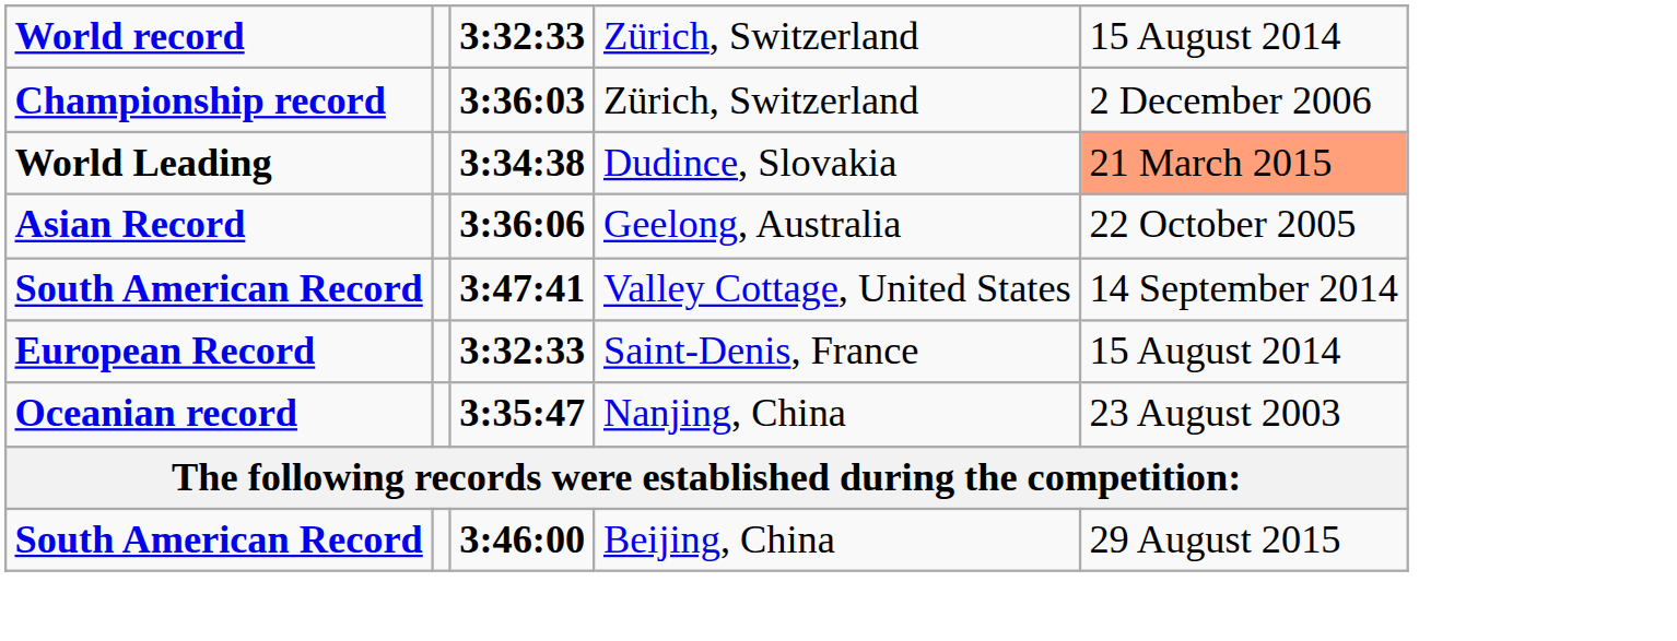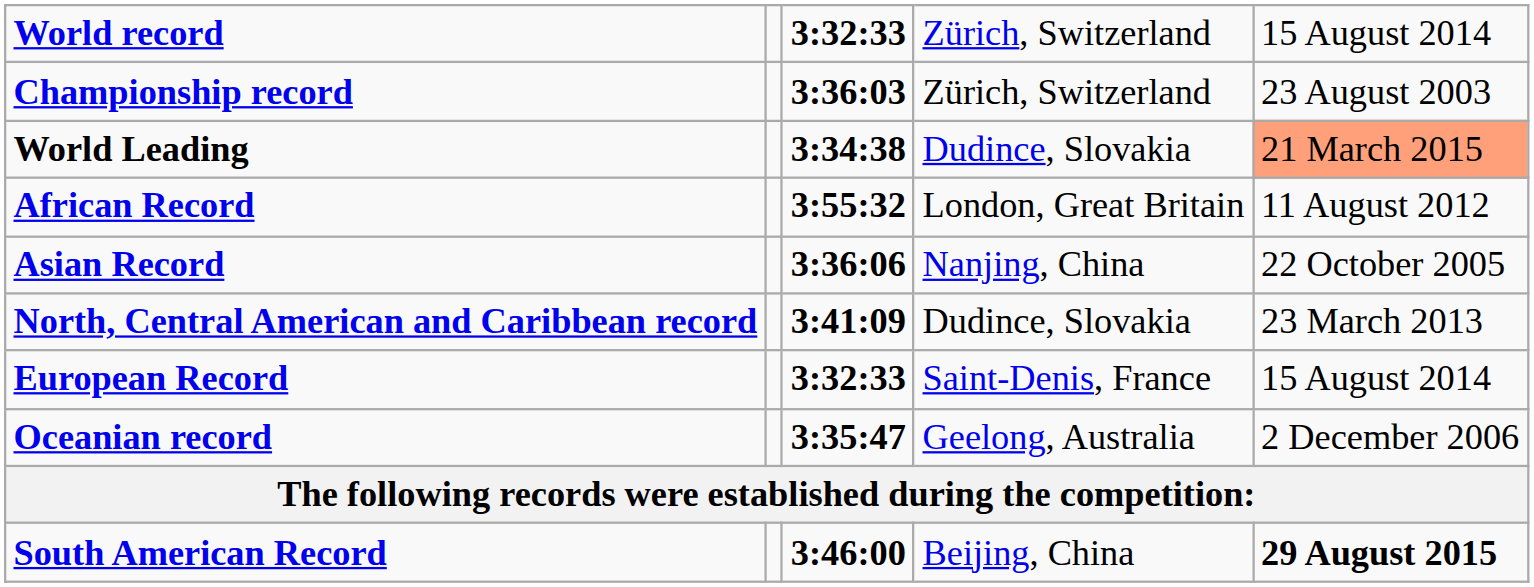 <table class="wikitable">
 <tr>
 <td><strong><a href='#'>World record</a></strong></td>
 <td></td>
 <td><strong>3:32:33</strong></td>
 <td><a href='#'>Zürich</a>, Switzerland</td>
 <td>15 August 2014</td>
 </tr>
 <tr>
 <td><strong><a href='#'>Championship record</a></strong></td>
 <td></td>
 <td><strong>3:36:03</strong></td>
 <td>Zürich, Switzerland</td>
-<td>2 December 2006</td>
+<td>23 August 2003</td>
 </tr>
 <tr>
 <td><strong>World Leading</strong></td>
 <td></td>
 <td><strong>3:34:38</strong></td>
 <td><a href='#'>Dudince</a>, Slovakia</td>
 <td style="background: lightsalmon;">21 March 2015</td>
 </tr>
 <tr>
+<td><strong><a href='#'>African Record</a></strong></td>
+<td></td>
+<td><strong>3:55:32</strong></td>
+<td>London, Great Britain</td>
+<td>11 August 2012</td>
+</tr>
+<tr>
 <td><strong><a href='#'>Asian Record</a></strong></td>
 <td></td>
 <td><strong>3:36:06</strong></td>
-<td><a href='#'>Geelong</a>, Australia</td>
+<td><a href='#'>Nanjing</a>, China</td>
 <td>22 October 2005</td>
 </tr>
 <tr>
-<td><strong><a href='#'>South American Record</a></strong></td>
+<td><strong><a href='#'>North, Central American and Caribbean record</a></strong></td>
 <td></td>
-<td><strong>3:47:41</strong></td>
-<td><a href='#'>Valley Cottage</a>, United States</td>
-<td>14 September 2014</td>
+<td><strong>3:41:09</strong></td>
+<td>Dudince, Slovakia</td>
+<td>23 March 2013</td>
 </tr>
 <tr>
 <td><strong><a href='#'>European Record</a></strong></td>
 <td></td>
 <td><strong>3:32:33</strong></td>
 <td><a href='#'>Saint-Denis</a>, France</td>
 <td>15 August 2014</td>
 </tr>
 <tr>
 <td><strong><a href='#'>Oceanian record</a></strong></td>
 <td></td>
 <td><strong>3:35:47</strong></td>
-<td><a href='#'>Nanjing</a>, China</td>
-<td>23 August 2003</td>
+<td><a href='#'>Geelong</a>, Australia</td>
+<td>2 December 2006</td>
 </tr>
 <tr>
 <th colspan=5>The following records were established during the competition:</th>
 </tr>
 <tr>
 <td><strong><a href='#'>South American Record</a></strong></td>
 <td></td>
 <td><strong>3:46:00</strong></td>
 <td><a href='#'>Beijing</a>, China</td>
-<td>29 August 2015</td>
+<td><strong>29 August 2015</strong></td>
 </tr>
 </table>
